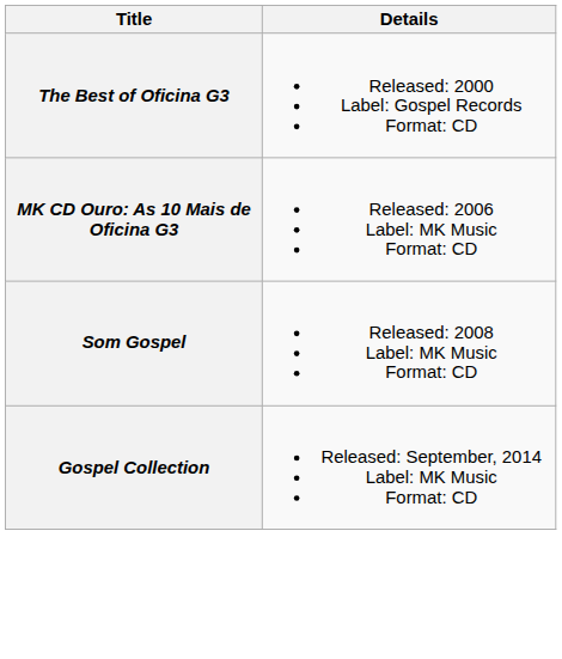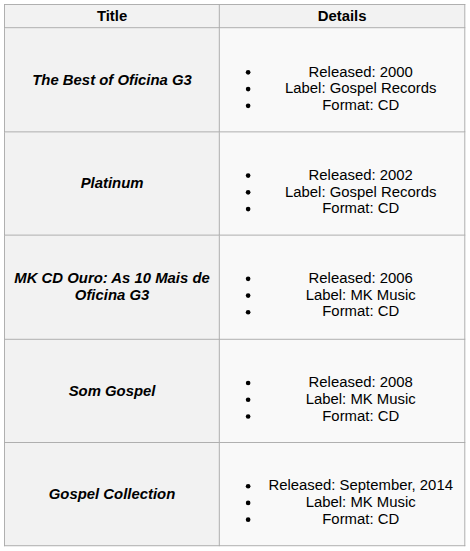 <table class="wikitable plainrowheaders" style="text-align:center;">
 <tr>
 <th scope="col" style="width:14em;">Title</th>
 <th scope="col" style="width:16em;">Details</th>
 </tr>
 <tr>
 <th scope="row"><em>The Best of Oficina G3</em></th>
 <td><br><ul><li>Released: 2000</li><li>Label: Gospel Records</li><li>Format: CD</li></ul></td>
+</tr>
+<tr>
+<th scope="row"><em>Platinum</em></th>
+<td><br><ul><li>Released: 2002</li><li>Label: Gospel Records</li><li>Format: CD</li></ul></td>
 </tr>
 <tr>
 <th scope="row"><em>MK CD Ouro: As 10 Mais de Oficina G3</em></th>
 <td><br><ul><li>Released: 2006</li><li>Label: MK Music</li><li>Format: CD</li></ul></td>
 </tr>
 <tr>
 <th scope="row"><em>Som Gospel</em></th>
 <td><br><ul><li>Released: 2008</li><li>Label: MK Music</li><li>Format: CD</li></ul></td>
 </tr>
 <tr>
 <th scope="row"><em>Gospel Collection</em></th>
 <td><br><ul><li>Released: September, 2014</li><li>Label: MK Music</li><li>Format: CD</li></ul></td>
 </tr>
 </table>
